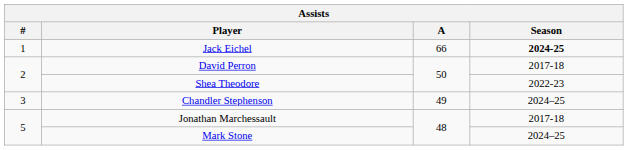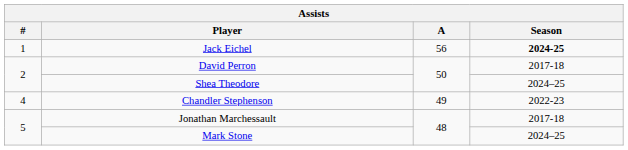 <table class="wikitable" style="text-align: center; font-size: 95%" width="70%">
 <tr>
 <th colspan="4">Assists</th>
 </tr>
 <tr>
 <th>#</th>
 <th>Player</th>
 <th>A</th>
 <th>Season</th>
 </tr>
 <tr>
 <td>1</td>
 <td><a href='#'>Jack Eichel</a></td>
-<td>66</td>
+<td>56</td>
 <td><strong>2024-25</strong></td>
 </tr>
 <tr>
 <td rowspan="2">2</td>
 <td><a href='#'>David Perron</a></td>
 <td rowspan="2">50</td>
 <td>2017-18</td>
 </tr>
 <tr>
 <td><a href='#'>Shea Theodore</a></td>
-<td>2022-23</td>
+<td>2024–25</td>
 </tr>
 <tr>
-<td>3</td>
+<td>4</td>
 <td><a href='#'>Chandler Stephenson</a></td>
 <td>49</td>
-<td>2024–25</td>
+<td>2022-23</td>
 </tr>
 <tr>
 <td rowspan="2">5</td>
 <td>Jonathan Marchessault</td>
 <td rowspan="2">48</td>
 <td>2017-18</td>
 </tr>
 <tr>
 <td><a href='#'>Mark Stone</a></td>
 <td>2024–25</td>
 </tr>
 </table>
